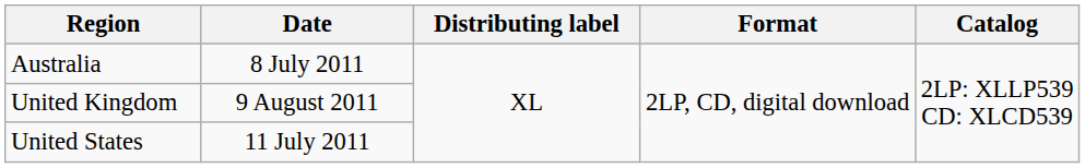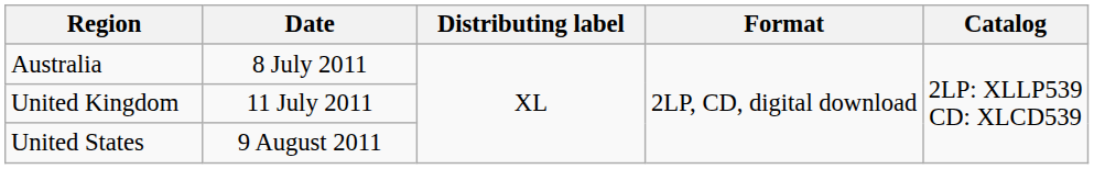 <table class="wikitable">
 <tr>
 <th style="width:120px;">Region</th>
 <th style="width:130px;">Date</th>
 <th style="width:140px;">Distributing label</th>
 <th>Format</th>
 <th>Catalog</th>
 </tr>
 <tr>
 <td>Australia</td>
 <td style="text-align:center;">8 July 2011</td>
 <td style="text-align:center;" rowspan="3">XL</td>
 <td style="text-align:center;" rowspan="3">2LP, CD, digital download</td>
 <td style="text-align:center;" rowspan="3">2LP: XLLP539<br>CD: XLCD539</td>
 </tr>
 <tr>
 <td>United Kingdom</td>
-<td style="text-align:center;">9 August 2011</td>
+<td style="text-align:center;">11 July 2011</td>
 </tr>
 <tr>
 <td>United States</td>
-<td style="text-align:center;">11 July 2011</td>
+<td style="text-align:center;">9 August 2011</td>
 </tr>
 </table>
